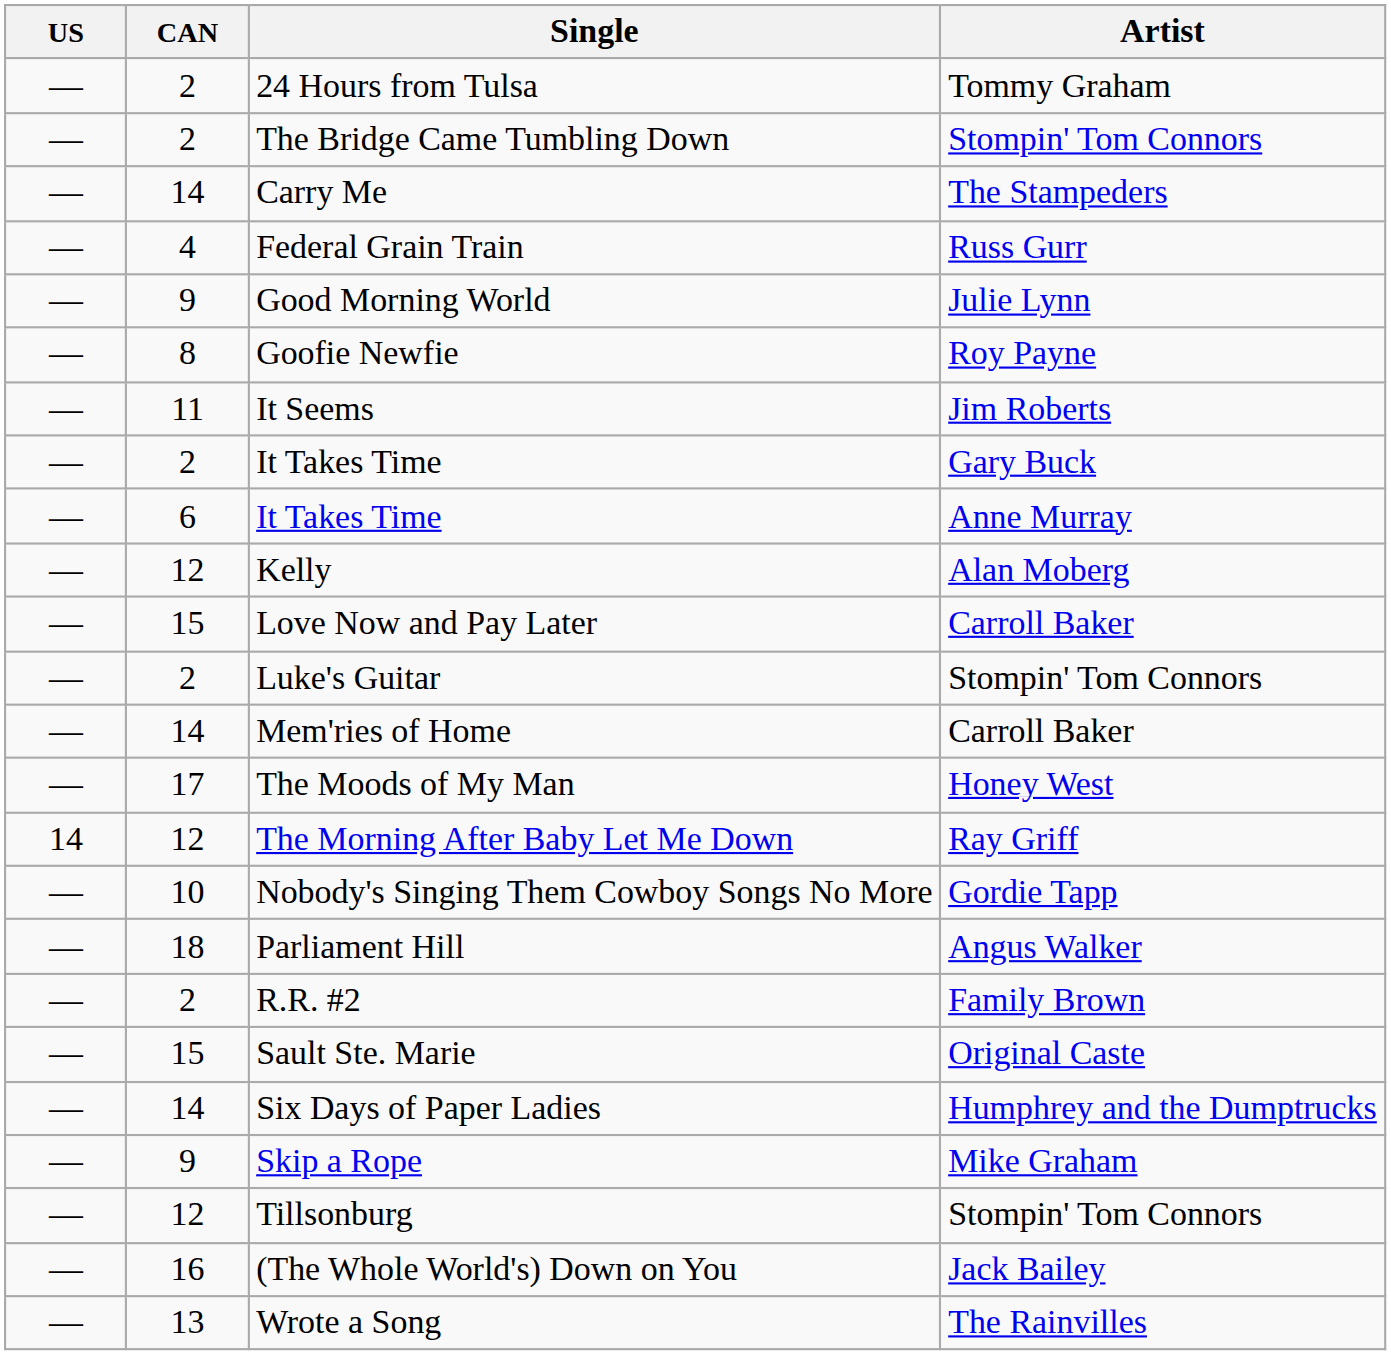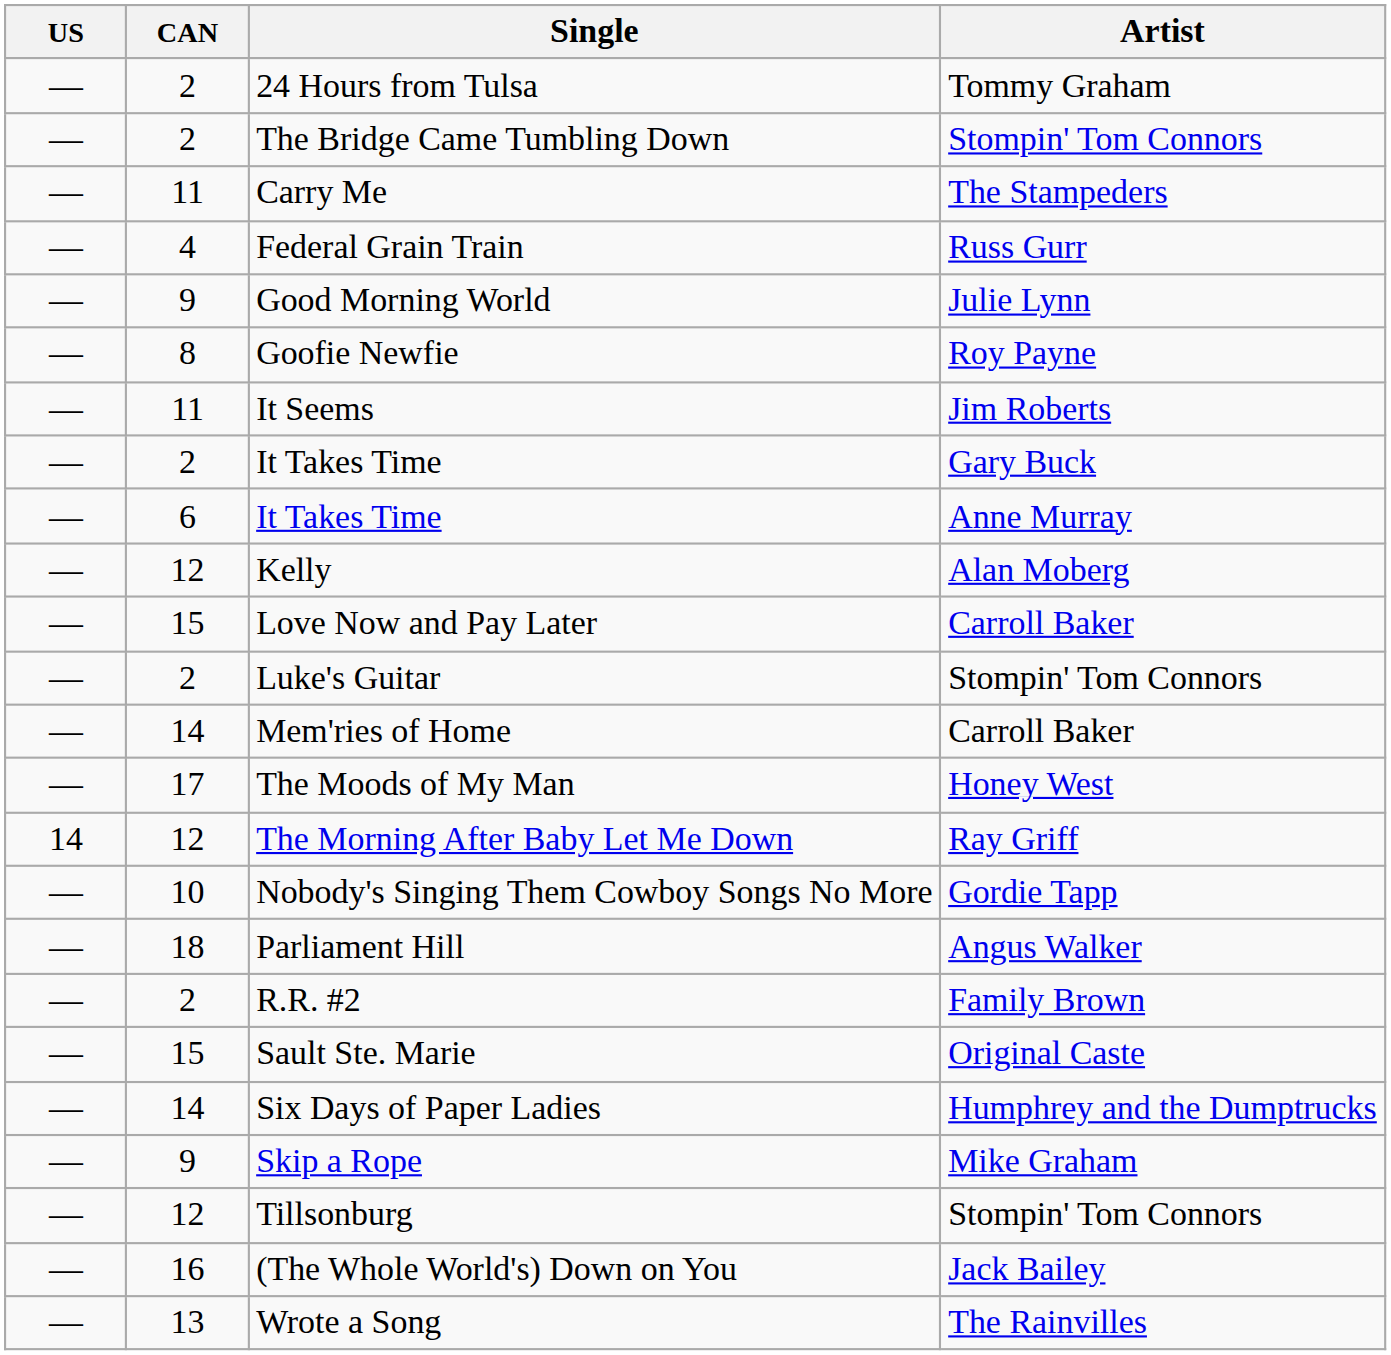 <table class="wikitable sortable">
 <tr>
 <th width="50"><small>US</small></th>
 <th width="50"><small>CAN</small></th>
 <th>Single</th>
 <th>Artist</th>
 </tr>
 <tr>
 <td align="center">—</td>
 <td align="center">2</td>
 <td>24 Hours from Tulsa</td>
 <td>Tommy Graham</td>
 </tr>
 <tr>
 <td align="center">—</td>
 <td align="center">2</td>
 <td>The Bridge Came Tumbling Down</td>
 <td><a href='#'>Stompin' Tom Connors</a></td>
 </tr>
 <tr>
 <td align="center">—</td>
-<td align="center">14</td>
+<td align="center">11</td>
 <td>Carry Me</td>
 <td><a href='#'>The Stampeders</a></td>
 </tr>
 <tr>
 <td align="center">—</td>
 <td align="center">4</td>
 <td>Federal Grain Train</td>
 <td><a href='#'>Russ Gurr</a></td>
 </tr>
 <tr>
 <td align="center">—</td>
 <td align="center">9</td>
 <td>Good Morning World</td>
 <td><a href='#'>Julie Lynn</a></td>
 </tr>
 <tr>
 <td align="center">—</td>
 <td align="center">8</td>
 <td>Goofie Newfie</td>
 <td><a href='#'>Roy Payne</a></td>
 </tr>
 <tr>
 <td align="center">—</td>
 <td align="center">11</td>
 <td>It Seems</td>
 <td><a href='#'>Jim Roberts</a></td>
 </tr>
 <tr>
 <td align="center">—</td>
 <td align="center">2</td>
 <td>It Takes Time</td>
 <td><a href='#'>Gary Buck</a></td>
 </tr>
 <tr>
 <td align="center">—</td>
 <td align="center">6</td>
 <td><a href='#'>It Takes Time</a></td>
 <td><a href='#'>Anne Murray</a></td>
 </tr>
 <tr>
 <td align="center">—</td>
 <td align="center">12</td>
 <td>Kelly</td>
 <td><a href='#'>Alan Moberg</a></td>
 </tr>
 <tr>
 <td align="center">—</td>
 <td align="center">15</td>
 <td>Love Now and Pay Later</td>
 <td><a href='#'>Carroll Baker</a></td>
 </tr>
 <tr>
 <td align="center">—</td>
 <td align="center">2</td>
 <td>Luke's Guitar</td>
 <td>Stompin' Tom Connors</td>
 </tr>
 <tr>
 <td align="center">—</td>
 <td align="center">14</td>
 <td>Mem'ries of Home</td>
 <td>Carroll Baker</td>
 </tr>
 <tr>
 <td align="center">—</td>
 <td align="center">17</td>
 <td>The Moods of My Man</td>
 <td><a href='#'>Honey West</a></td>
 </tr>
 <tr>
 <td align="center">14</td>
 <td align="center">12</td>
 <td><a href='#'>The Morning After Baby Let Me Down</a></td>
 <td><a href='#'>Ray Griff</a></td>
 </tr>
 <tr>
 <td align="center">—</td>
 <td align="center">10</td>
 <td>Nobody's Singing Them Cowboy Songs No More</td>
 <td><a href='#'>Gordie Tapp</a></td>
 </tr>
 <tr>
 <td align="center">—</td>
 <td align="center">18</td>
 <td>Parliament Hill</td>
 <td><a href='#'>Angus Walker</a></td>
 </tr>
 <tr>
 <td align="center">—</td>
 <td align="center">2</td>
 <td>R.R. #2</td>
 <td><a href='#'>Family Brown</a></td>
 </tr>
 <tr>
 <td align="center">—</td>
 <td align="center">15</td>
 <td>Sault Ste. Marie</td>
 <td><a href='#'>Original Caste</a></td>
 </tr>
 <tr>
 <td align="center">—</td>
 <td align="center">14</td>
 <td>Six Days of Paper Ladies</td>
 <td><a href='#'>Humphrey and the Dumptrucks</a></td>
 </tr>
 <tr>
 <td align="center">—</td>
 <td align="center">9</td>
 <td><a href='#'>Skip a Rope</a></td>
 <td><a href='#'>Mike Graham</a></td>
 </tr>
 <tr>
 <td align="center">—</td>
 <td align="center">12</td>
 <td>Tillsonburg</td>
 <td>Stompin' Tom Connors</td>
 </tr>
 <tr>
 <td align="center">—</td>
 <td align="center">16</td>
 <td>(The Whole World's) Down on You</td>
 <td><a href='#'>Jack Bailey</a></td>
 </tr>
 <tr>
 <td align="center">—</td>
 <td align="center">13</td>
 <td>Wrote a Song</td>
 <td><a href='#'>The Rainvilles</a></td>
 </tr>
 </table>
